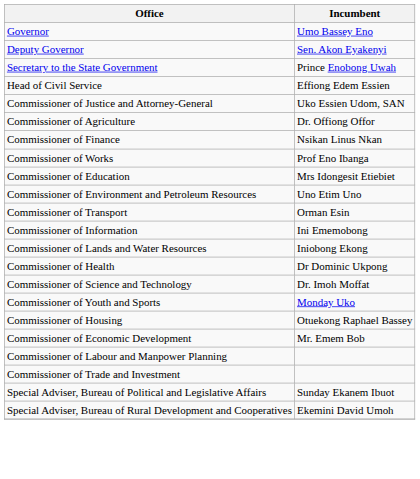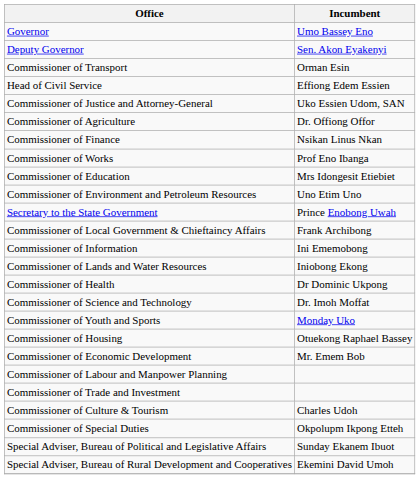 <table class="wikitable" style="font-size: 95%;">
 <tr>
 <th>Office</th>
 <th>Incumbent</th>
 </tr>
 <tr>
 <td><a href='#'>Governor</a></td>
 <td><a href='#'>Umo Bassey Eno</a></td>
 </tr>
 <tr>
 <td><a href='#'>Deputy Governor</a></td>
 <td><a href='#'>Sen. Akon Eyakenyi</a></td>
 </tr>
 <tr>
-<td><a href='#'>Secretary to the State Government</a></td>
-<td>Prince <a href='#'>Enobong Uwah</a></td>
+<td>Commissioner of Transport</td>
+<td>Orman Esin</td>
 </tr>
 <tr>
 <td>Head of Civil Service</td>
 <td>Effiong Edem Essien</td>
 </tr>
 <tr>
 <td>Commissioner of Justice and Attorney-General</td>
 <td>Uko Essien Udom, SAN</td>
 </tr>
 <tr>
 <td>Commissioner of Agriculture</td>
 <td>Dr. Offiong Offor</td>
 </tr>
 <tr>
 <td>Commissioner of Finance</td>
 <td>Nsikan Linus Nkan</td>
 </tr>
 <tr>
 <td>Commissioner of Works</td>
 <td>Prof Eno Ibanga</td>
 </tr>
 <tr>
 <td>Commissioner of Education</td>
 <td>Mrs Idongesit Etiebiet</td>
 </tr>
 <tr>
 <td>Commissioner of Environment and Petroleum Resources</td>
 <td>Uno Etim Uno</td>
 </tr>
 <tr>
-<td>Commissioner of Transport</td>
-<td>Orman Esin</td>
+<td><a href='#'>Secretary to the State Government</a></td>
+<td>Prince <a href='#'>Enobong Uwah</a></td>
+</tr>
+<tr>
+<td>Commissioner of Local Government & Chieftaincy Affairs</td>
+<td>Frank Archibong</td>
 </tr>
 <tr>
 <td>Commissioner of Information</td>
 <td>Ini Ememobong</td>
 </tr>
 <tr>
 <td>Commissioner of Lands and Water Resources</td>
 <td>Iniobong Ekong</td>
 </tr>
 <tr>
 <td>Commissioner of Health</td>
 <td>Dr Dominic Ukpong </td>
 </tr>
 <tr>
 <td>Commissioner of Science and Technology</td>
 <td>Dr. Imoh Moffat</td>
 </tr>
 <tr>
 <td>Commissioner of Youth and Sports</td>
 <td><a href='#'>Monday Uko</a></td>
 </tr>
 <tr>
 <td>Commissioner of Housing</td>
 <td>Otuekong Raphael Bassey</td>
 </tr>
 <tr>
 <td>Commissioner of Economic Development</td>
 <td>Mr. Emem Bob</td>
 </tr>
 <tr>
 <td>Commissioner of Labour and Manpower Planning</td>
 <td></td>
 </tr>
 <tr>
 <td>Commissioner of Trade and Investment</td>
 <td></td>
 </tr>
 <tr>
+<td>Commissioner of Culture & Tourism</td>
+<td>Charles Udoh</td>
+</tr>
+<tr>
+<td>Commissioner of Special Duties</td>
+<td>Okpolupm Ikpong Etteh</td>
+</tr>
+<tr>
 <td>Special Adviser, Bureau of Political and Legislative Affairs</td>
 <td>Sunday Ekanem Ibuot</td>
 </tr>
 <tr>
 <td>Special Adviser, Bureau of Rural Development and Cooperatives</td>
 <td>Ekemini David Umoh</td>
 </tr>
 <tr>
 </tr>
 </table>
